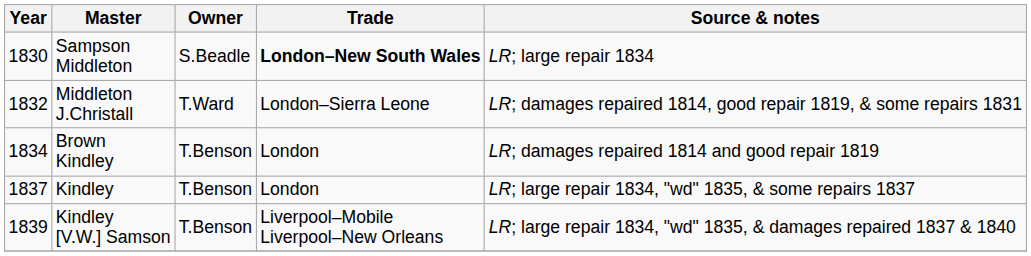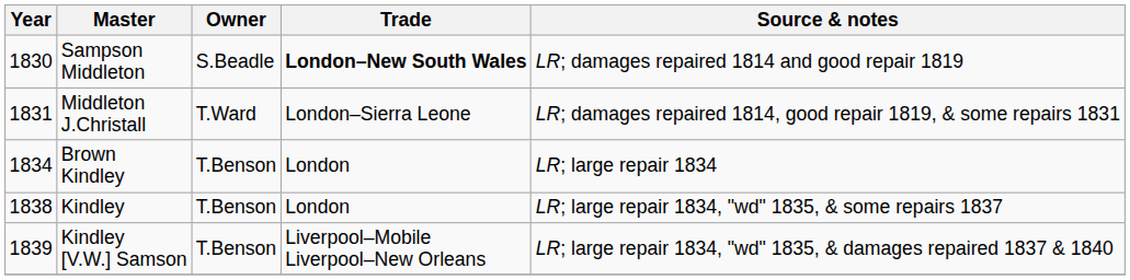 <table class=" wikitable">
 <tr>
 <th>Year</th>
 <th>Master</th>
 <th>Owner</th>
 <th>Trade</th>
 <th>Source & notes</th>
 </tr>
 <tr>
 <td>1830</td>
 <td>Sampson<br>Middleton</td>
 <td>S.Beadle</td>
 <td><strong>London–New South Wales</strong></td>
-<td><em>LR</em>; large repair 1834</td>
+<td><em>LR</em>; damages repaired 1814 and good repair 1819</td>
 </tr>
 <tr>
-<td>1832</td>
+<td>1831</td>
 <td>Middleton<br>J.Christall</td>
 <td>T.Ward</td>
 <td>London–Sierra Leone</td>
 <td><em>LR</em>; damages repaired 1814, good repair 1819, & some repairs 1831</td>
 </tr>
 <tr>
 <td>1834</td>
 <td>Brown<br>Kindley</td>
 <td>T.Benson</td>
 <td>London</td>
-<td><em>LR</em>; damages repaired 1814 and good repair 1819</td>
+<td><em>LR</em>; large repair 1834</td>
 </tr>
 <tr>
-<td>1837</td>
+<td>1838</td>
 <td>Kindley</td>
 <td>T.Benson</td>
 <td>London</td>
 <td><em>LR</em>; large repair 1834, "wd" 1835, & some repairs 1837</td>
 </tr>
 <tr>
 <td>1839</td>
 <td>Kindley<br>[V.W.] Samson</td>
 <td>T.Benson</td>
 <td>Liverpool–Mobile<br>Liverpool–New Orleans</td>
 <td><em>LR</em>; large repair 1834, "wd" 1835, & damages repaired 1837 & 1840</td>
 </tr>
 <tr>
 </tr>
 </table>
